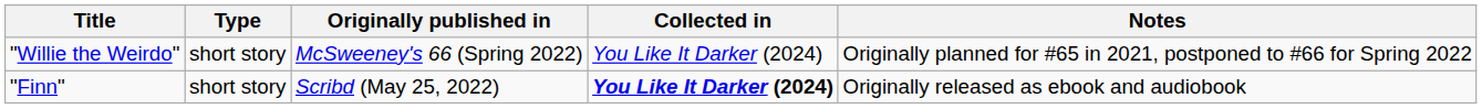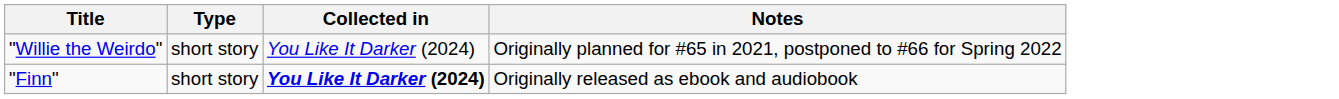 <table class="wikitable">
 <tr>
 <th>Title</th>
 <th>Type</th>
-<th>Originally published in</th>
 <th>Collected in</th>
 <th>Notes</th>
 </tr>
 <tr>
 <td>"<a href='#'>Willie the Weirdo</a>"</td>
 <td>short story</td>
-<td><em><a href='#'>McSweeney's</a> 66</em> (Spring 2022)</td>
 <td><em><a href='#'>You Like It Darker</a></em> (2024)</td>
 <td>Originally planned for #65 in 2021, postponed to #66 for Spring 2022</td>
 </tr>
 <tr>
 <td>"<a href='#'>Finn</a>"</td>
 <td>short story</td>
-<td><em><a href='#'>Scribd</a></em> (May 25, 2022)</td>
 <td><strong><em><a href='#'>You Like It Darker</a></em> (2024)</strong></td>
 <td>Originally released as ebook and audiobook</td>
 </tr>
 </table>
